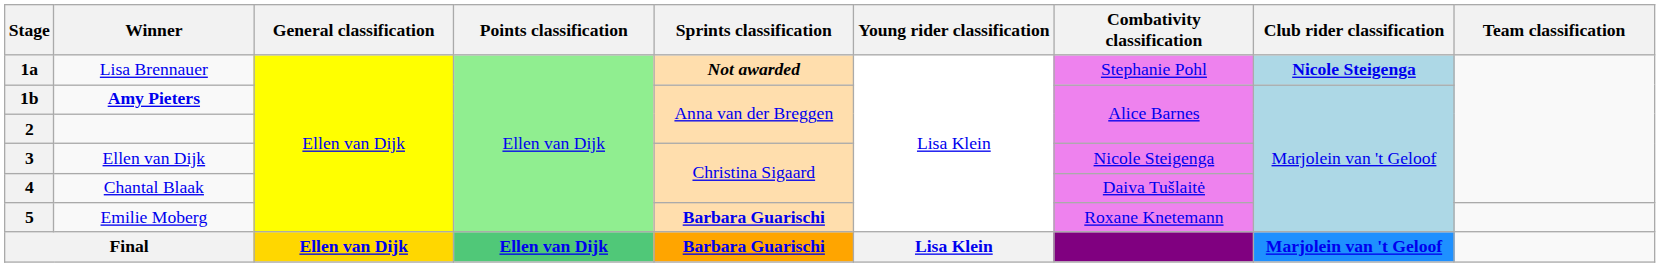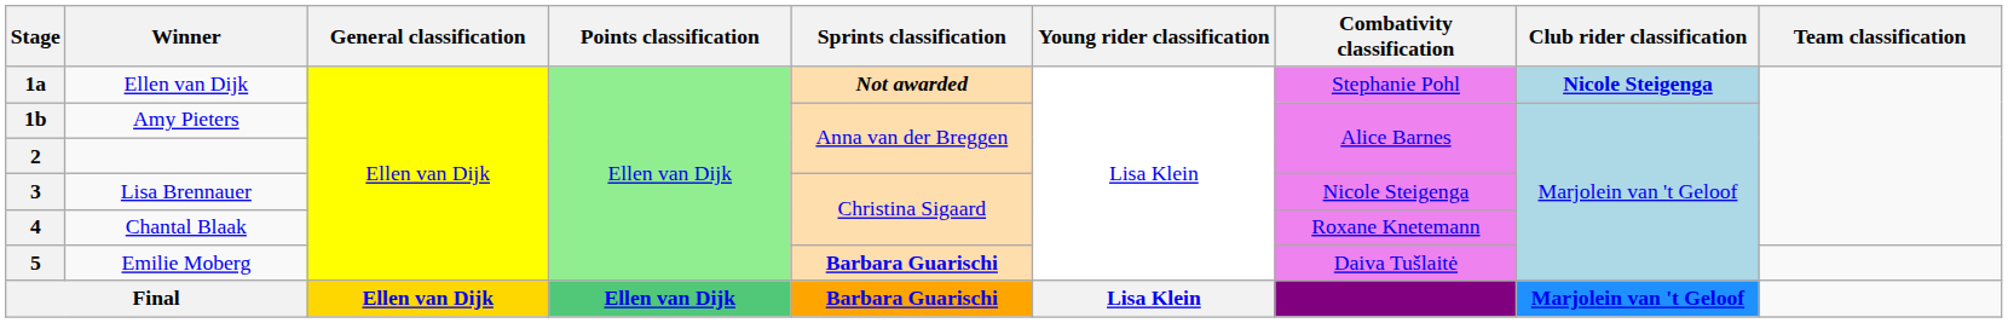 <table class="wikitable" style="text-align: center; font-size:smaller;">
 <tr>
 <th style="width:2%;">Stage</th>
 <th style="width:12.25%;">Winner</th>
 <th style="width:12.25%;">General classification<br></th>
 <th style="width:12.25%;">Points classification<br></th>
 <th style="width:12.25%;">Sprints classification<br></th>
 <th style="width:12.25%;">Young rider classification<br></th>
 <th style="width:12.25%;">Combativity classification<br></th>
 <th style="width:12.25%;">Club rider classification<br></th>
 <th style="width:12.25%;">Team classification</th>
 </tr>
 <tr>
 <th>1a</th>
-<td><a href='#'>Lisa Brennauer</a></td>
+<td><a href='#'>Ellen van Dijk</a></td>
 <td style="background:yellow;" rowspan=6><a href='#'>Ellen van Dijk</a></td>
 <td style="background:lightgreen;" rowspan=6><a href='#'>Ellen van Dijk</a></td>
 <td style="background:navajowhite;"><strong><em>Not awarded</em></strong></td>
 <td style="background:white;" rowspan=6><a href='#'>Lisa Klein</a></td>
 <td style="background:violet;"><a href='#'>Stephanie Pohl</a></td>
 <td style="background:lightblue;"><strong><a href='#'>Nicole Steigenga</a></strong></td>
 <td rowspan=5></td>
 </tr>
 <tr>
 <th>1b</th>
-<td><strong><a href='#'>Amy Pieters</a></strong></td>
+<td><a href='#'>Amy Pieters</a></td>
 <td style="background:navajowhite;" rowspan=2><a href='#'>Anna van der Breggen</a></td>
 <td style="background:violet;" rowspan=2><a href='#'>Alice Barnes</a></td>
 <td style="background:lightblue;" rowspan=5><a href='#'>Marjolein van 't Geloof</a></td>
 </tr>
 <tr>
 <th>2</th>
 <td></td>
 </tr>
 <tr>
 <th>3</th>
-<td><a href='#'>Ellen van Dijk</a></td>
+<td><a href='#'>Lisa Brennauer</a></td>
 <td style="background:navajowhite;" rowspan=2><a href='#'>Christina Sigaard</a></td>
 <td style="background:violet;"><a href='#'>Nicole Steigenga</a></td>
 </tr>
 <tr>
 <th>4</th>
 <td><a href='#'>Chantal Blaak</a></td>
-<td style="background:violet;"><a href='#'>Daiva Tušlaitė</a></td>
+<td style="background:violet;"><a href='#'>Roxane Knetemann</a></td>
 </tr>
 <tr>
 <th>5</th>
 <td><a href='#'>Emilie Moberg</a></td>
 <td style="background:navajowhite;"><strong><a href='#'>Barbara Guarischi</a></strong></td>
-<td style="background:violet;"><a href='#'>Roxane Knetemann</a></td>
+<td style="background:violet;"><a href='#'>Daiva Tušlaitė</a></td>
 <td></td>
 </tr>
 <tr>
 <th colspan="2">Final</th>
 <th style="background:gold;"><a href='#'>Ellen van Dijk</a></th>
 <th style="background:#50c878;"><a href='#'>Ellen van Dijk</a></th>
 <th style="background:orange;"><a href='#'>Barbara Guarischi</a></th>
 <th style="background:offwhite;"><a href='#'>Lisa Klein</a></th>
 <th style="background:purple;"></th>
 <th style="background:dodgerblue;"><a href='#'>Marjolein van 't Geloof</a></th>
 <td></td>
 </tr>
 </table>
